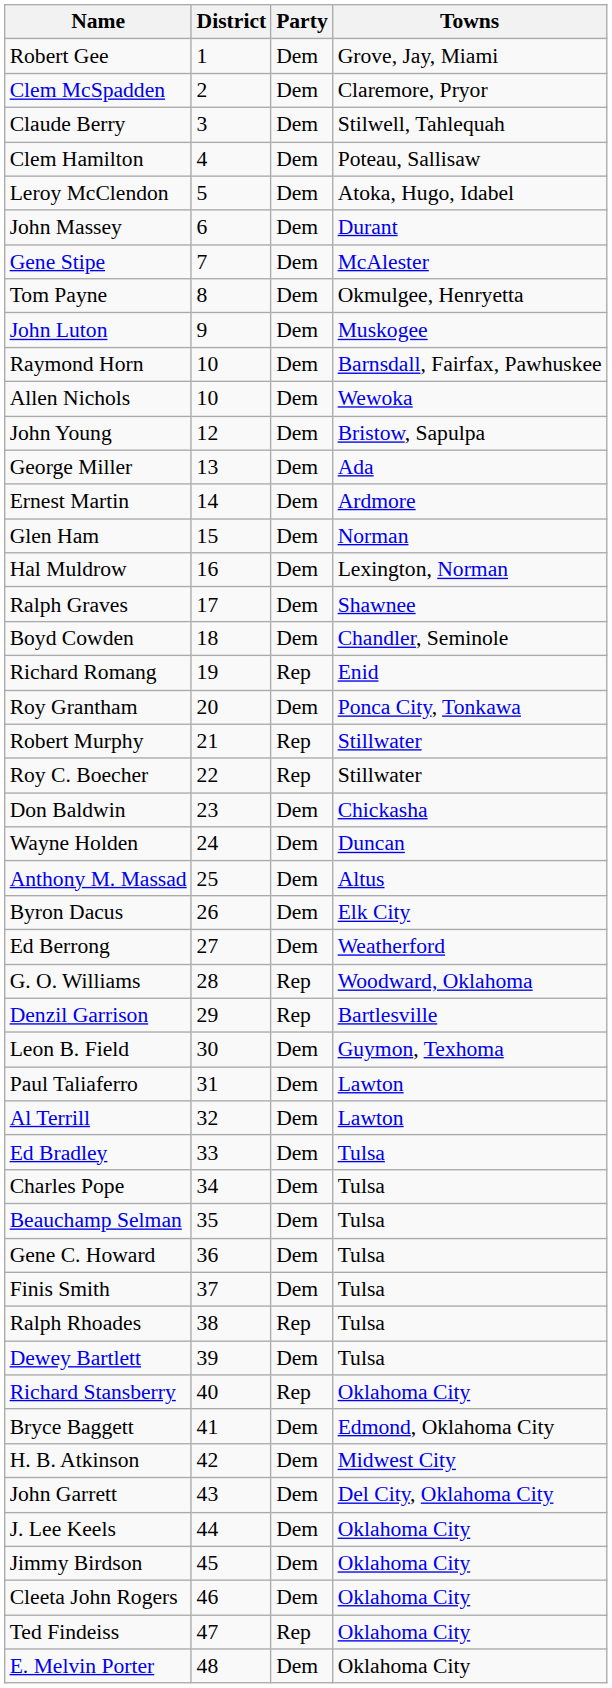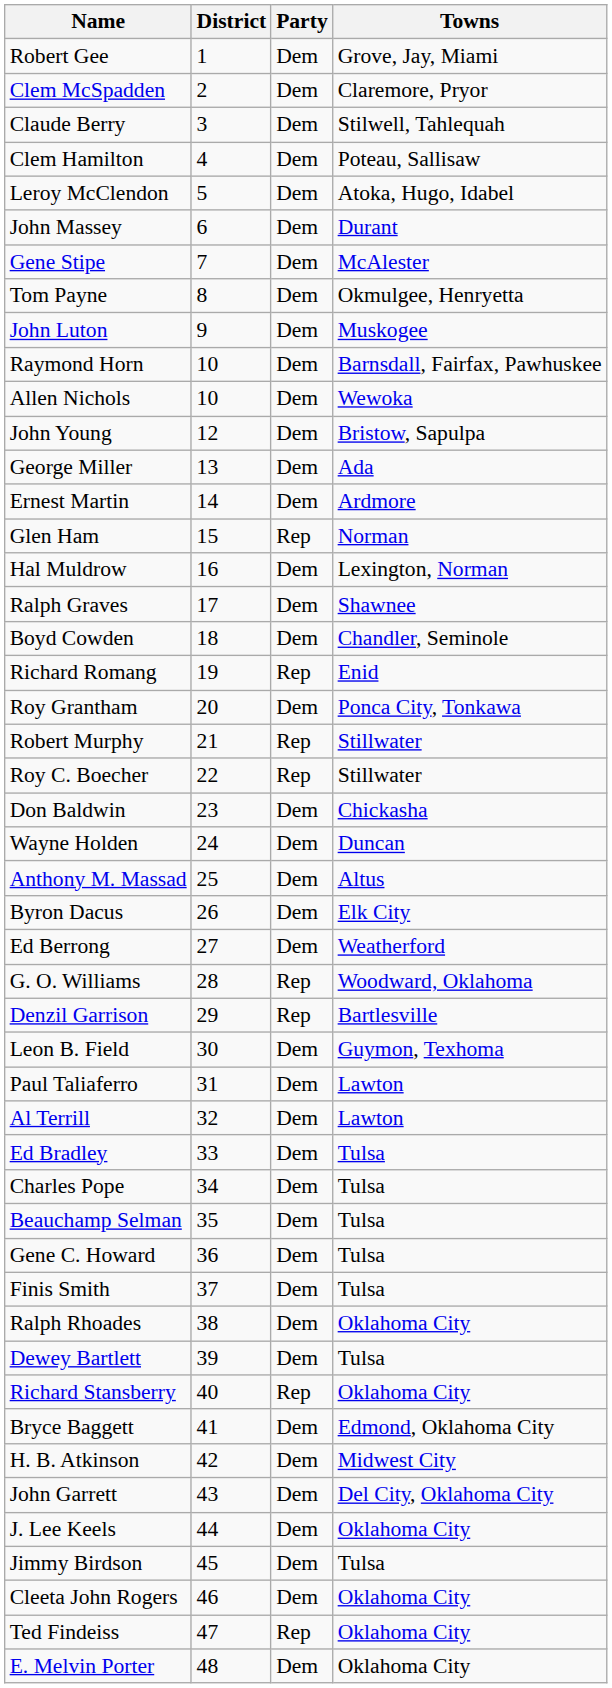 <table class="wikitable sortable">
 <tr>
 <th>Name</th>
 <th>District</th>
 <th>Party</th>
 <th>Towns</th>
 </tr>
 <tr>
 <td>Robert Gee</td>
 <td>1</td>
 <td>Dem</td>
 <td>Grove, Jay, Miami</td>
 </tr>
 <tr>
 <td><a href='#'>Clem McSpadden</a></td>
 <td>2</td>
 <td>Dem</td>
 <td>Claremore, Pryor</td>
 </tr>
 <tr>
 <td>Claude Berry</td>
 <td>3</td>
 <td>Dem</td>
 <td>Stilwell, Tahlequah</td>
 </tr>
 <tr>
 <td>Clem Hamilton</td>
 <td>4</td>
 <td>Dem</td>
 <td>Poteau, Sallisaw</td>
 </tr>
 <tr>
 <td>Leroy McClendon</td>
 <td>5</td>
 <td>Dem</td>
 <td>Atoka, Hugo, Idabel</td>
 </tr>
 <tr>
 <td>John Massey</td>
 <td>6</td>
 <td>Dem</td>
 <td><a href='#'>Durant</a></td>
 </tr>
 <tr>
 <td><a href='#'>Gene Stipe</a></td>
 <td>7</td>
 <td>Dem</td>
 <td><a href='#'>McAlester</a></td>
 </tr>
 <tr>
 <td>Tom Payne</td>
 <td>8</td>
 <td>Dem</td>
 <td>Okmulgee, Henryetta</td>
 </tr>
 <tr>
 <td><a href='#'>John Luton</a></td>
 <td>9</td>
 <td>Dem</td>
 <td><a href='#'>Muskogee</a></td>
 </tr>
 <tr>
 <td>Raymond Horn</td>
 <td>10</td>
 <td>Dem</td>
 <td><a href='#'>Barnsdall</a>, Fairfax, Pawhuskee</td>
 </tr>
 <tr>
 <td>Allen Nichols</td>
 <td>10</td>
 <td>Dem</td>
 <td><a href='#'>Wewoka</a></td>
 </tr>
 <tr>
 <td>John Young</td>
 <td>12</td>
 <td>Dem</td>
 <td><a href='#'>Bristow</a>, Sapulpa</td>
 </tr>
 <tr>
 <td>George Miller</td>
 <td>13</td>
 <td>Dem</td>
 <td><a href='#'>Ada</a></td>
 </tr>
 <tr>
 <td>Ernest Martin</td>
 <td>14</td>
 <td>Dem</td>
 <td><a href='#'>Ardmore</a></td>
 </tr>
 <tr>
 <td>Glen Ham</td>
 <td>15</td>
-<td>Dem</td>
+<td>Rep</td>
 <td><a href='#'>Norman</a></td>
 </tr>
 <tr>
 <td>Hal Muldrow</td>
 <td>16</td>
 <td>Dem</td>
 <td>Lexington, <a href='#'>Norman</a></td>
 </tr>
 <tr>
 <td>Ralph Graves</td>
 <td>17</td>
 <td>Dem</td>
 <td><a href='#'>Shawnee</a></td>
 </tr>
 <tr>
 <td>Boyd Cowden</td>
 <td>18</td>
 <td>Dem</td>
 <td><a href='#'>Chandler</a>, Seminole</td>
 </tr>
 <tr>
 <td>Richard Romang</td>
 <td>19</td>
 <td>Rep</td>
 <td><a href='#'>Enid</a></td>
 </tr>
 <tr>
 <td>Roy Grantham</td>
 <td>20</td>
 <td>Dem</td>
 <td><a href='#'>Ponca City</a>, <a href='#'>Tonkawa</a></td>
 </tr>
 <tr>
 <td>Robert Murphy</td>
 <td>21</td>
 <td>Rep</td>
 <td><a href='#'>Stillwater</a></td>
 </tr>
 <tr>
 <td>Roy C. Boecher</td>
 <td>22</td>
 <td>Rep</td>
 <td>Stillwater</td>
 </tr>
 <tr>
 <td>Don Baldwin</td>
 <td>23</td>
 <td>Dem</td>
 <td><a href='#'>Chickasha</a></td>
 </tr>
 <tr>
 <td>Wayne Holden</td>
 <td>24</td>
 <td>Dem</td>
 <td><a href='#'>Duncan</a></td>
 </tr>
 <tr>
 <td><a href='#'>Anthony M. Massad</a></td>
 <td>25</td>
 <td>Dem</td>
 <td><a href='#'>Altus</a></td>
 </tr>
 <tr>
 <td>Byron Dacus</td>
 <td>26</td>
 <td>Dem</td>
 <td><a href='#'>Elk City</a></td>
 </tr>
 <tr>
 <td>Ed Berrong</td>
 <td>27</td>
 <td>Dem</td>
 <td><a href='#'>Weatherford</a></td>
 </tr>
 <tr>
 <td>G. O. Williams</td>
 <td>28</td>
 <td>Rep</td>
 <td><a href='#'>Woodward, Oklahoma</a></td>
 </tr>
 <tr>
 <td><a href='#'>Denzil Garrison</a></td>
 <td>29</td>
 <td>Rep</td>
 <td><a href='#'>Bartlesville</a></td>
 </tr>
 <tr>
 <td>Leon B. Field</td>
 <td>30</td>
 <td>Dem</td>
 <td><a href='#'>Guymon</a>, <a href='#'>Texhoma</a></td>
 </tr>
 <tr>
 <td>Paul Taliaferro</td>
 <td>31</td>
 <td>Dem</td>
 <td><a href='#'>Lawton</a></td>
 </tr>
 <tr>
 <td><a href='#'>Al Terrill</a></td>
 <td>32</td>
 <td>Dem</td>
 <td><a href='#'>Lawton</a></td>
 </tr>
 <tr>
 <td><a href='#'>Ed Bradley</a></td>
 <td>33</td>
 <td>Dem</td>
 <td><a href='#'>Tulsa</a></td>
 </tr>
 <tr>
 <td>Charles Pope</td>
 <td>34</td>
 <td>Dem</td>
 <td>Tulsa</td>
 </tr>
 <tr>
 <td><a href='#'>Beauchamp Selman</a></td>
 <td>35</td>
 <td>Dem</td>
 <td>Tulsa</td>
 </tr>
 <tr>
 <td>Gene C. Howard</td>
 <td>36</td>
 <td>Dem</td>
 <td>Tulsa</td>
 </tr>
 <tr>
 <td>Finis Smith</td>
 <td>37</td>
 <td>Dem</td>
 <td>Tulsa</td>
 </tr>
 <tr>
 <td>Ralph Rhoades</td>
 <td>38</td>
-<td>Rep</td>
-<td>Tulsa</td>
+<td>Dem</td>
+<td><a href='#'>Oklahoma City</a></td>
 </tr>
 <tr>
 <td><a href='#'>Dewey Bartlett</a></td>
 <td>39</td>
 <td>Dem</td>
 <td>Tulsa</td>
 </tr>
 <tr>
 <td><a href='#'>Richard Stansberry</a></td>
 <td>40</td>
 <td>Rep</td>
 <td><a href='#'>Oklahoma City</a></td>
 </tr>
 <tr>
 <td>Bryce Baggett</td>
 <td>41</td>
 <td>Dem</td>
 <td><a href='#'>Edmond</a>, Oklahoma City</td>
 </tr>
 <tr>
 <td>H. B. Atkinson</td>
 <td>42</td>
 <td>Dem</td>
 <td><a href='#'>Midwest City</a></td>
 </tr>
 <tr>
 <td>John Garrett</td>
 <td>43</td>
 <td>Dem</td>
 <td><a href='#'>Del City</a>, <a href='#'>Oklahoma City</a></td>
 </tr>
 <tr>
 <td>J. Lee Keels</td>
 <td>44</td>
 <td>Dem</td>
 <td><a href='#'>Oklahoma City</a></td>
 </tr>
 <tr>
 <td>Jimmy Birdson</td>
 <td>45</td>
 <td>Dem</td>
-<td><a href='#'>Oklahoma City</a></td>
+<td>Tulsa</td>
 </tr>
 <tr>
 <td>Cleeta John Rogers</td>
 <td>46</td>
 <td>Dem</td>
 <td><a href='#'>Oklahoma City</a></td>
 </tr>
 <tr>
 <td>Ted Findeiss</td>
 <td>47</td>
 <td>Rep</td>
 <td><a href='#'>Oklahoma City</a></td>
 </tr>
 <tr>
 <td><a href='#'>E. Melvin Porter</a></td>
 <td>48</td>
 <td>Dem</td>
 <td>Oklahoma City</td>
 </tr>
 </table>
